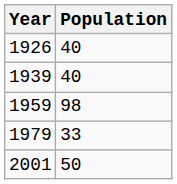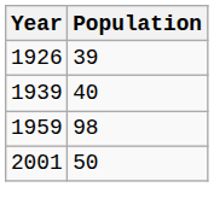 <table class="wikitable">
 <tr>
 <th>Year</th>
 <th>Population</th>
 </tr>
 <tr>
 <td>1926</td>
-<td>40</td>
+<td>39</td>
 </tr>
 <tr>
 <td>1939</td>
 <td>40</td>
 </tr>
 <tr>
 <td>1959</td>
 <td>98</td>
 </tr>
 <tr>
-<td>1979</td>
-<td>33</td>
-</tr>
-<tr>
 <td>2001</td>
 <td>50</td>
 </tr>
 </table>
